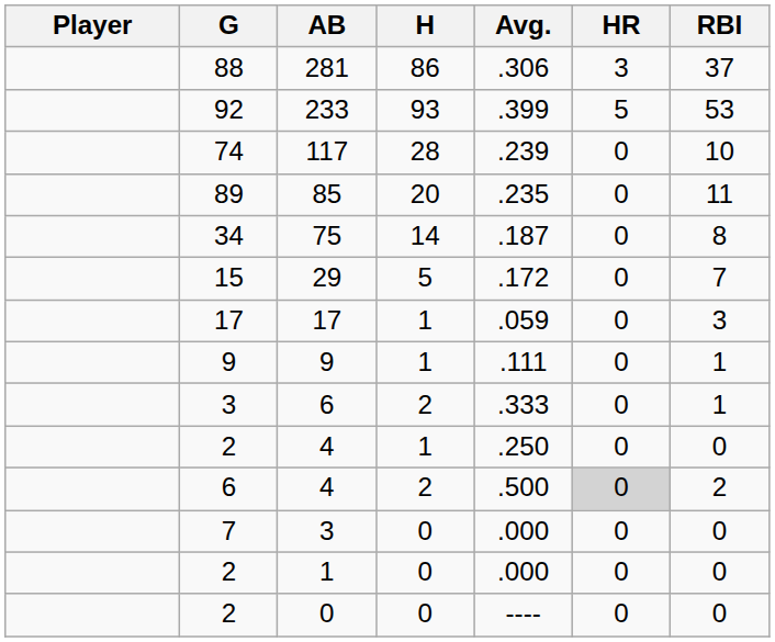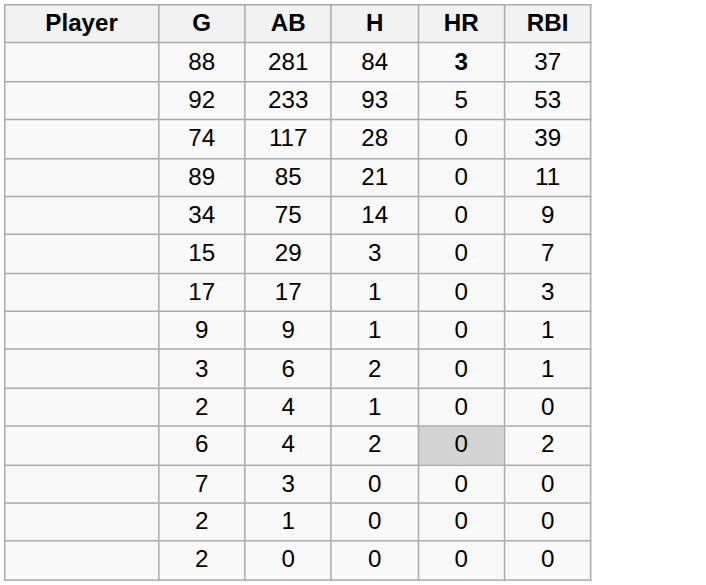 <table class="wikitable sortable">
 <tr>
 <th bgcolor="#DDDDFF" width="16%">Player</th>
 <th bgcolor="#DDDDFF" width="9%">G</th>
 <th bgcolor="#DDDDFF" width="9%">AB</th>
 <th bgcolor="#DDDDFF" width="9%">H</th>
-<th bgcolor="#DDDDFF" width="9%">Avg.</th>
 <th bgcolor="#DDDDFF" width="9%">HR</th>
 <th bgcolor="#DDDDFF" width="9%">RBI</th>
 </tr>
 <tr align="center">
 <td></td>
 <td>88</td>
 <td>281</td>
-<td>86</td>
-<td>.306</td>
-<td>3</td>
+<td>84</td>
+<td><strong>3</strong></td>
 <td>37</td>
 </tr>
 <tr align="center">
 <td></td>
 <td>92</td>
 <td>233</td>
 <td>93</td>
-<td>.399</td>
 <td>5</td>
 <td>53</td>
 </tr>
 <tr align="center">
 <td></td>
 <td>74</td>
 <td>117</td>
 <td>28</td>
-<td>.239</td>
 <td>0</td>
-<td>10</td>
+<td>39</td>
 </tr>
 <tr align="center">
 <td></td>
 <td>89</td>
 <td>85</td>
-<td>20</td>
-<td>.235</td>
+<td>21</td>
 <td>0</td>
 <td>11</td>
 </tr>
 <tr align="center">
 <td></td>
 <td>34</td>
 <td>75</td>
 <td>14</td>
-<td>.187</td>
 <td>0</td>
-<td>8</td>
+<td>9</td>
 </tr>
 <tr align="center">
 <td></td>
 <td>15</td>
 <td>29</td>
-<td>5</td>
-<td>.172</td>
+<td>3</td>
 <td>0</td>
 <td>7</td>
 </tr>
 <tr align="center">
 <td></td>
 <td>17</td>
 <td>17</td>
 <td>1</td>
-<td>.059</td>
 <td>0</td>
 <td>3</td>
 </tr>
 <tr align="center">
 <td></td>
 <td>9</td>
 <td>9</td>
 <td>1</td>
-<td>.111</td>
 <td>0</td>
 <td>1</td>
 </tr>
 <tr align="center">
 <td></td>
 <td>3</td>
 <td>6</td>
 <td>2</td>
-<td>.333</td>
 <td>0</td>
 <td>1</td>
 </tr>
 <tr align="center">
 <td></td>
 <td>2</td>
 <td>4</td>
 <td>1</td>
-<td>.250</td>
 <td>0</td>
 <td>0</td>
 </tr>
 <tr align="center">
 <td></td>
 <td>6</td>
 <td>4</td>
 <td>2</td>
-<td>.500</td>
 <td style="background: lightgrey;">0</td>
 <td>2</td>
 </tr>
 <tr align="center">
 <td></td>
 <td>7</td>
 <td>3</td>
 <td>0</td>
-<td>.000</td>
 <td>0</td>
 <td>0</td>
 </tr>
 <tr align="center">
 <td></td>
 <td>2</td>
 <td>1</td>
 <td>0</td>
-<td>.000</td>
 <td>0</td>
 <td>0</td>
 </tr>
 <tr align="center">
 <td></td>
 <td>2</td>
 <td>0</td>
 <td>0</td>
-<td>----</td>
 <td>0</td>
 <td>0</td>
 </tr>
 </table>
